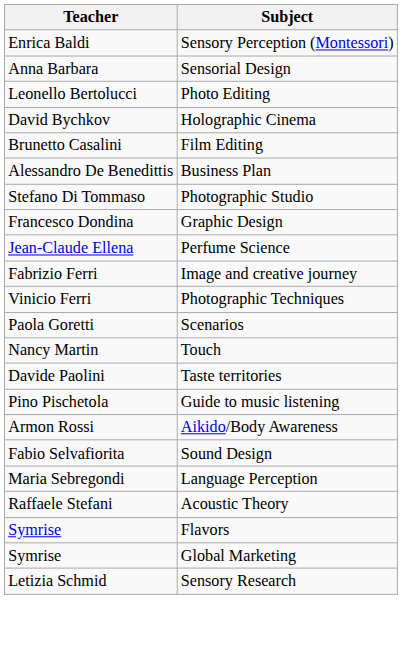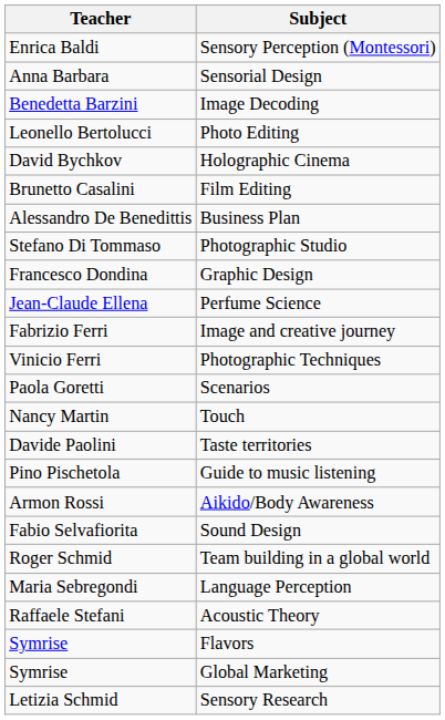 <table class="wikitable sortable">
 <tr>
 <th>Teacher</th>
 <th>Subject</th>
 </tr>
 <tr>
 <td>Enrica Baldi</td>
 <td>Sensory Perception (<a href='#'>Montessori</a>)</td>
 </tr>
 <tr>
 <td>Anna Barbara</td>
 <td>Sensorial Design</td>
+</tr>
+<tr>
+<td><a href='#'>Benedetta Barzini</a></td>
+<td>Image Decoding</td>
 </tr>
 <tr>
 <td>Leonello Bertolucci</td>
 <td>Photo Editing</td>
 </tr>
 <tr>
 <td>David Bychkov</td>
 <td>Holographic Cinema</td>
 </tr>
 <tr>
 <td>Brunetto Casalini</td>
 <td>Film Editing</td>
 </tr>
 <tr>
 <td>Alessandro De Benedittis</td>
 <td>Business Plan</td>
 </tr>
 <tr>
 <td>Stefano Di Tommaso</td>
 <td>Photographic Studio</td>
 </tr>
 <tr>
 <td>Francesco Dondina</td>
 <td>Graphic Design</td>
 </tr>
 <tr>
 <td><a href='#'>Jean-Claude Ellena</a></td>
 <td>Perfume Science</td>
 </tr>
 <tr>
 <td>Fabrizio Ferri</td>
 <td>Image and creative journey</td>
 </tr>
 <tr>
 <td>Vinicio Ferri</td>
 <td>Photographic Techniques</td>
 </tr>
 <tr>
 <td>Paola Goretti</td>
 <td>Scenarios</td>
 </tr>
 <tr>
 <td>Nancy Martin</td>
 <td>Touch</td>
 </tr>
 <tr>
 <td>Davide Paolini</td>
 <td>Taste territories</td>
 </tr>
 <tr>
 <td>Pino Pischetola</td>
 <td>Guide to music listening</td>
 </tr>
 <tr>
 <td>Armon Rossi</td>
 <td><a href='#'>Aikido</a>/Body Awareness</td>
 </tr>
 <tr>
 <td>Fabio Selvafiorita</td>
 <td>Sound Design</td>
 </tr>
 <tr>
+<td>Roger Schmid</td>
+<td>Team building in a global world</td>
+</tr>
+<tr>
 <td>Maria Sebregondi</td>
 <td>Language Perception</td>
 </tr>
 <tr>
 <td>Raffaele Stefani</td>
 <td>Acoustic Theory</td>
 </tr>
 <tr>
 <td><a href='#'>Symrise</a></td>
 <td>Flavors</td>
 </tr>
 <tr>
 <td>Symrise</td>
 <td>Global Marketing</td>
 </tr>
 <tr>
 <td>Letizia Schmid</td>
 <td>Sensory Research</td>
 </tr>
 </table>
